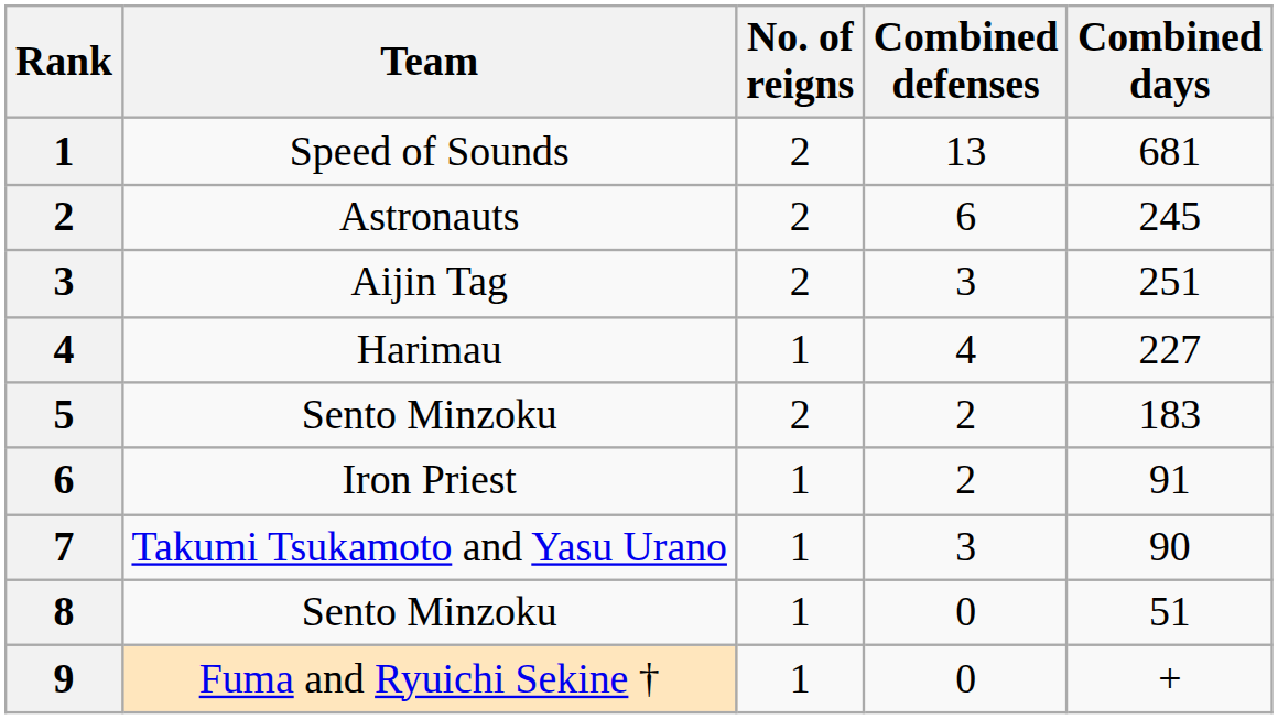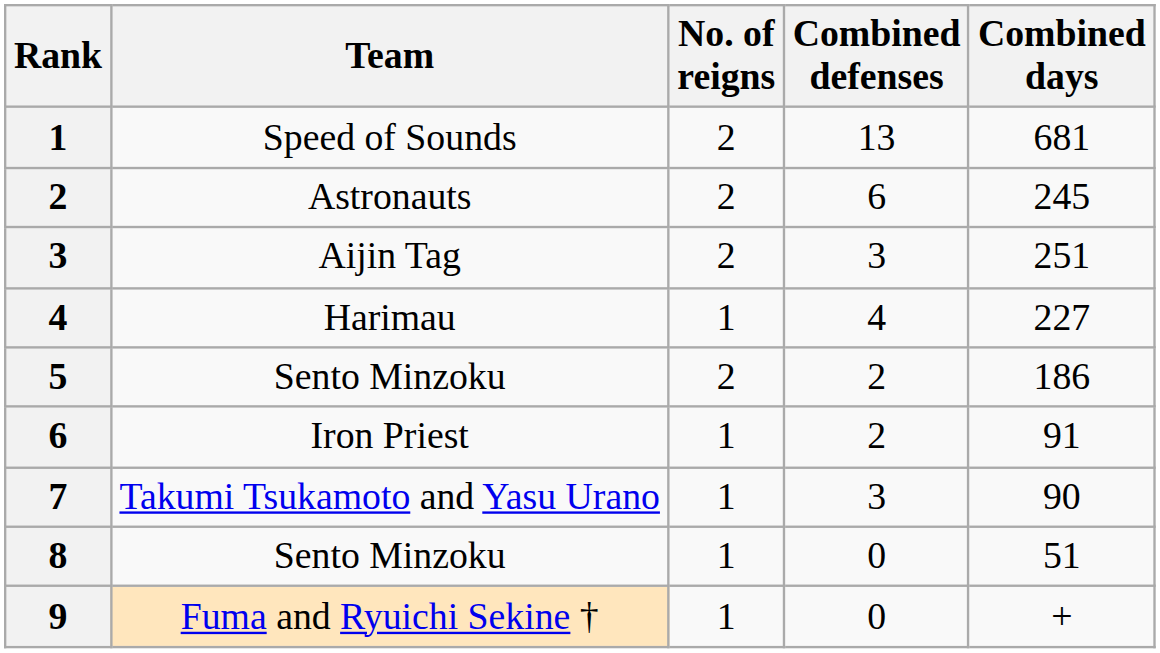 <table class="wikitable sortable" style="text-align: center">
 <tr>
 <th>Rank</th>
 <th>Team</th>
 <th data-sort-type="number">No. of<br>reigns</th>
 <th data-sort-type="number">Combined<br>defenses</th>
 <th data-sort-type="number">Combined<br>days</th>
 </tr>
 <tr>
 <th>1</th>
 <td>Speed of Sounds<br></td>
 <td>2</td>
 <td>13</td>
 <td>681</td>
 </tr>
 <tr>
 <th>2</th>
 <td>Astronauts<br></td>
 <td>2</td>
 <td>6</td>
 <td>245</td>
 </tr>
 <tr>
 <th>3</th>
 <td>Aijin Tag<br></td>
 <td>2</td>
 <td>3</td>
 <td>251</td>
 </tr>
 <tr>
 <th>4</th>
 <td>Harimau<br></td>
 <td>1</td>
 <td>4</td>
 <td>227</td>
 </tr>
 <tr>
 <th>5</th>
 <td>Sento Minzoku<br></td>
 <td>2</td>
 <td>2</td>
-<td>183</td>
+<td>186</td>
 </tr>
 <tr>
 <th>6</th>
 <td>Iron Priest<br></td>
 <td>1</td>
 <td>2</td>
 <td>91</td>
 </tr>
 <tr>
 <th>7</th>
 <td><a href='#'>Takumi Tsukamoto</a> and <a href='#'>Yasu Urano</a></td>
 <td>1</td>
 <td>3</td>
 <td>90</td>
 </tr>
 <tr>
 <th>8</th>
 <td>Sento Minzoku<br></td>
 <td>1</td>
 <td>0</td>
 <td>51</td>
 </tr>
 <tr>
 <th>9</th>
 <td style="background-color:#FFE6BD"><a href='#'>Fuma</a> and <a href='#'>Ryuichi Sekine</a> †</td>
 <td>1</td>
 <td>0</td>
 <td>+</td>
 </tr>
 </table>
